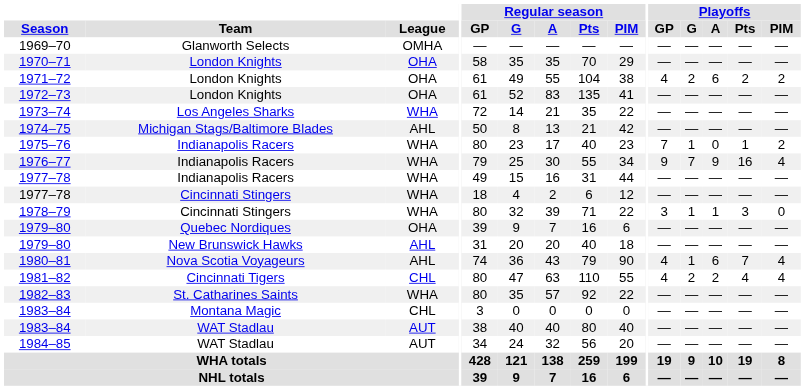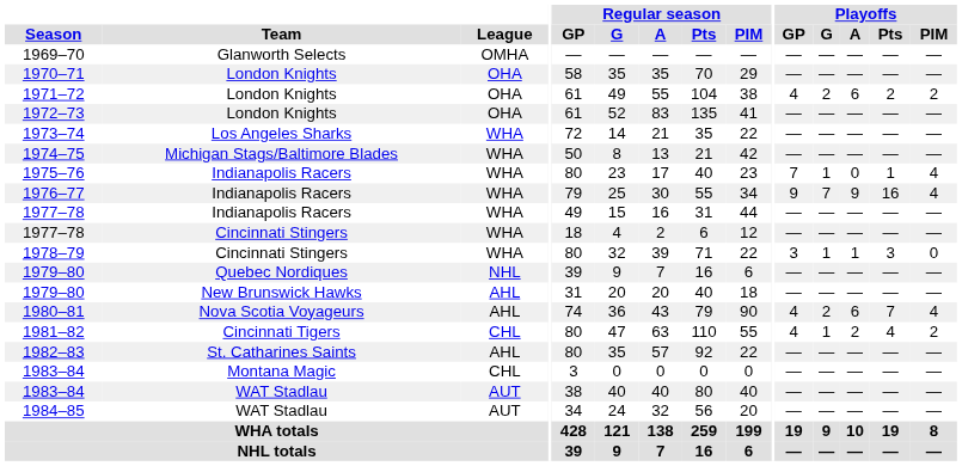 <table border="0" cellpadding="1" cellspacing="0" style="text-align:center; width:60em">
 <tr bgcolor="#e0e0e0">
 <th colspan="3" bgcolor="#ffffff"></th>
 <th rowspan="100" bgcolor="#ffffff"></th>
 <th colspan="5"><a href='#'>Regular season</a></th>
 <th rowspan="100" bgcolor="#ffffff"></th>
 <th colspan="5"><a href='#'>Playoffs</a></th>
 </tr>
 <tr bgcolor="#e0e0e0">
 <th><a href='#'>Season</a></th>
 <th>Team</th>
 <th>League</th>
 <th>GP</th>
 <th><a href='#'>G</a></th>
 <th><a href='#'>A</a></th>
 <th><a href='#'>Pts</a></th>
 <th><a href='#'>PIM</a></th>
 <th>GP</th>
 <th>G</th>
 <th>A</th>
 <th>Pts</th>
 <th>PIM</th>
 </tr>
 <tr>
 <td>1969–70</td>
 <td>Glanworth Selects</td>
 <td>OMHA</td>
 <td>—</td>
 <td>—</td>
 <td>—</td>
 <td>—</td>
 <td>—</td>
 <td>—</td>
 <td>—</td>
 <td>—</td>
 <td>—</td>
 <td>—</td>
 </tr>
 <tr bgcolor="#f0f0f0">
 <td><a href='#'>1970–71</a></td>
 <td><a href='#'>London Knights</a></td>
 <td><a href='#'>OHA</a></td>
 <td>58</td>
 <td>35</td>
 <td>35</td>
 <td>70</td>
 <td>29</td>
 <td>—</td>
 <td>—</td>
 <td>—</td>
 <td>—</td>
 <td>—</td>
 </tr>
 <tr>
 <td><a href='#'>1971–72</a></td>
 <td>London Knights</td>
 <td>OHA</td>
 <td>61</td>
 <td>49</td>
 <td>55</td>
 <td>104</td>
 <td>38</td>
 <td>4</td>
 <td>2</td>
 <td>6</td>
 <td>2</td>
 <td>2</td>
 </tr>
 <tr bgcolor="#f0f0f0">
 <td><a href='#'>1972–73</a></td>
 <td>London Knights</td>
 <td>OHA</td>
 <td>61</td>
 <td>52</td>
 <td>83</td>
 <td>135</td>
 <td>41</td>
 <td>—</td>
 <td>—</td>
 <td>—</td>
 <td>—</td>
 <td>—</td>
 </tr>
 <tr>
 <td><a href='#'>1973–74</a></td>
 <td><a href='#'>Los Angeles Sharks</a></td>
 <td><a href='#'>WHA</a></td>
 <td>72</td>
 <td>14</td>
 <td>21</td>
 <td>35</td>
 <td>22</td>
 <td>—</td>
 <td>—</td>
 <td>—</td>
 <td>—</td>
 <td>—</td>
 </tr>
 <tr bgcolor="#f0f0f0">
 <td><a href='#'>1974–75</a></td>
 <td><a href='#'>Michigan Stags/Baltimore Blades</a></td>
-<td>AHL</td>
+<td>WHA</td>
 <td>50</td>
 <td>8</td>
 <td>13</td>
 <td>21</td>
 <td>42</td>
 <td>—</td>
 <td>—</td>
 <td>—</td>
 <td>—</td>
 <td>—</td>
 </tr>
 <tr>
 <td><a href='#'>1975–76</a></td>
 <td><a href='#'>Indianapolis Racers</a></td>
 <td>WHA</td>
 <td>80</td>
 <td>23</td>
 <td>17</td>
 <td>40</td>
 <td>23</td>
 <td>7</td>
 <td>1</td>
 <td>0</td>
 <td>1</td>
-<td>2</td>
+<td>4</td>
 </tr>
 <tr bgcolor="#f0f0f0">
 <td><a href='#'>1976–77</a></td>
 <td>Indianapolis Racers</td>
 <td>WHA</td>
 <td>79</td>
 <td>25</td>
 <td>30</td>
 <td>55</td>
 <td>34</td>
 <td>9</td>
 <td>7</td>
 <td>9</td>
 <td>16</td>
 <td>4</td>
 </tr>
 <tr>
 <td><a href='#'>1977–78</a></td>
 <td>Indianapolis Racers</td>
 <td>WHA</td>
 <td>49</td>
 <td>15</td>
 <td>16</td>
 <td>31</td>
 <td>44</td>
 <td>—</td>
 <td>—</td>
 <td>—</td>
 <td>—</td>
 <td>—</td>
 </tr>
 <tr bgcolor="#f0f0f0">
 <td>1977–78</td>
 <td><a href='#'>Cincinnati Stingers</a></td>
 <td>WHA</td>
 <td>18</td>
 <td>4</td>
 <td>2</td>
 <td>6</td>
 <td>12</td>
 <td>—</td>
 <td>—</td>
 <td>—</td>
 <td>—</td>
 <td>—</td>
 </tr>
 <tr>
 <td><a href='#'>1978–79</a></td>
 <td>Cincinnati Stingers</td>
 <td>WHA</td>
 <td>80</td>
 <td>32</td>
 <td>39</td>
 <td>71</td>
 <td>22</td>
 <td>3</td>
 <td>1</td>
 <td>1</td>
 <td>3</td>
 <td>0</td>
 </tr>
 <tr bgcolor="#f0f0f0">
 <td><a href='#'>1979–80</a></td>
 <td><a href='#'>Quebec Nordiques</a></td>
-<td>OHA</td>
+<td><a href='#'>NHL</a></td>
 <td>39</td>
 <td>9</td>
 <td>7</td>
 <td>16</td>
 <td>6</td>
 <td>—</td>
 <td>—</td>
 <td>—</td>
 <td>—</td>
 <td>—</td>
 </tr>
 <tr>
 <td><a href='#'>1979–80</a></td>
 <td><a href='#'>New Brunswick Hawks</a></td>
 <td><a href='#'>AHL</a></td>
 <td>31</td>
 <td>20</td>
 <td>20</td>
 <td>40</td>
 <td>18</td>
 <td>—</td>
 <td>—</td>
 <td>—</td>
 <td>—</td>
 <td>—</td>
 </tr>
 <tr bgcolor="#f0f0f0">
 <td><a href='#'>1980–81</a></td>
 <td><a href='#'>Nova Scotia Voyageurs</a></td>
 <td>AHL</td>
 <td>74</td>
 <td>36</td>
 <td>43</td>
 <td>79</td>
 <td>90</td>
 <td>4</td>
-<td>1</td>
+<td>2</td>
 <td>6</td>
 <td>7</td>
 <td>4</td>
 </tr>
 <tr>
 <td><a href='#'>1981–82</a></td>
 <td><a href='#'>Cincinnati Tigers</a></td>
 <td><a href='#'>CHL</a></td>
 <td>80</td>
 <td>47</td>
 <td>63</td>
 <td>110</td>
 <td>55</td>
 <td>4</td>
-<td>2</td>
+<td>1</td>
 <td>2</td>
 <td>4</td>
-<td>4</td>
+<td>2</td>
 </tr>
 <tr bgcolor="#f0f0f0">
 <td><a href='#'>1982–83</a></td>
 <td><a href='#'>St. Catharines Saints</a></td>
-<td>WHA</td>
+<td>AHL</td>
 <td>80</td>
 <td>35</td>
 <td>57</td>
 <td>92</td>
 <td>22</td>
 <td>—</td>
 <td>—</td>
 <td>—</td>
 <td>—</td>
 <td>—</td>
 </tr>
 <tr>
 <td><a href='#'>1983–84</a></td>
 <td><a href='#'>Montana Magic</a></td>
 <td>CHL</td>
 <td>3</td>
 <td>0</td>
 <td>0</td>
 <td>0</td>
 <td>0</td>
 <td>—</td>
 <td>—</td>
 <td>—</td>
 <td>—</td>
 <td>—</td>
 </tr>
 <tr bgcolor="#f0f0f0">
 <td><a href='#'>1983–84</a></td>
 <td><a href='#'>WAT Stadlau</a></td>
 <td><a href='#'>AUT</a></td>
 <td>38</td>
 <td>40</td>
 <td>40</td>
 <td>80</td>
 <td>40</td>
 <td>—</td>
 <td>—</td>
 <td>—</td>
 <td>—</td>
 <td>—</td>
 </tr>
 <tr>
 <td><a href='#'>1984–85</a></td>
 <td>WAT Stadlau</td>
 <td>AUT</td>
 <td>34</td>
 <td>24</td>
 <td>32</td>
 <td>56</td>
 <td>20</td>
 <td>—</td>
 <td>—</td>
 <td>—</td>
 <td>—</td>
 <td>—</td>
 </tr>
 <tr bgcolor="#e0e0e0">
 <th colspan="3">WHA totals</th>
 <th>428</th>
 <th>121</th>
 <th>138</th>
 <th>259</th>
 <th>199</th>
 <th>19</th>
 <th>9</th>
 <th>10</th>
 <th>19</th>
 <th>8</th>
 </tr>
 <tr bgcolor="#e0e0e0">
 <th colspan="3">NHL totals</th>
 <th>39</th>
 <th>9</th>
 <th>7</th>
 <th>16</th>
 <th>6</th>
 <th>—</th>
 <th>—</th>
 <th>—</th>
 <th>—</th>
 <th>—</th>
 </tr>
 </table>
